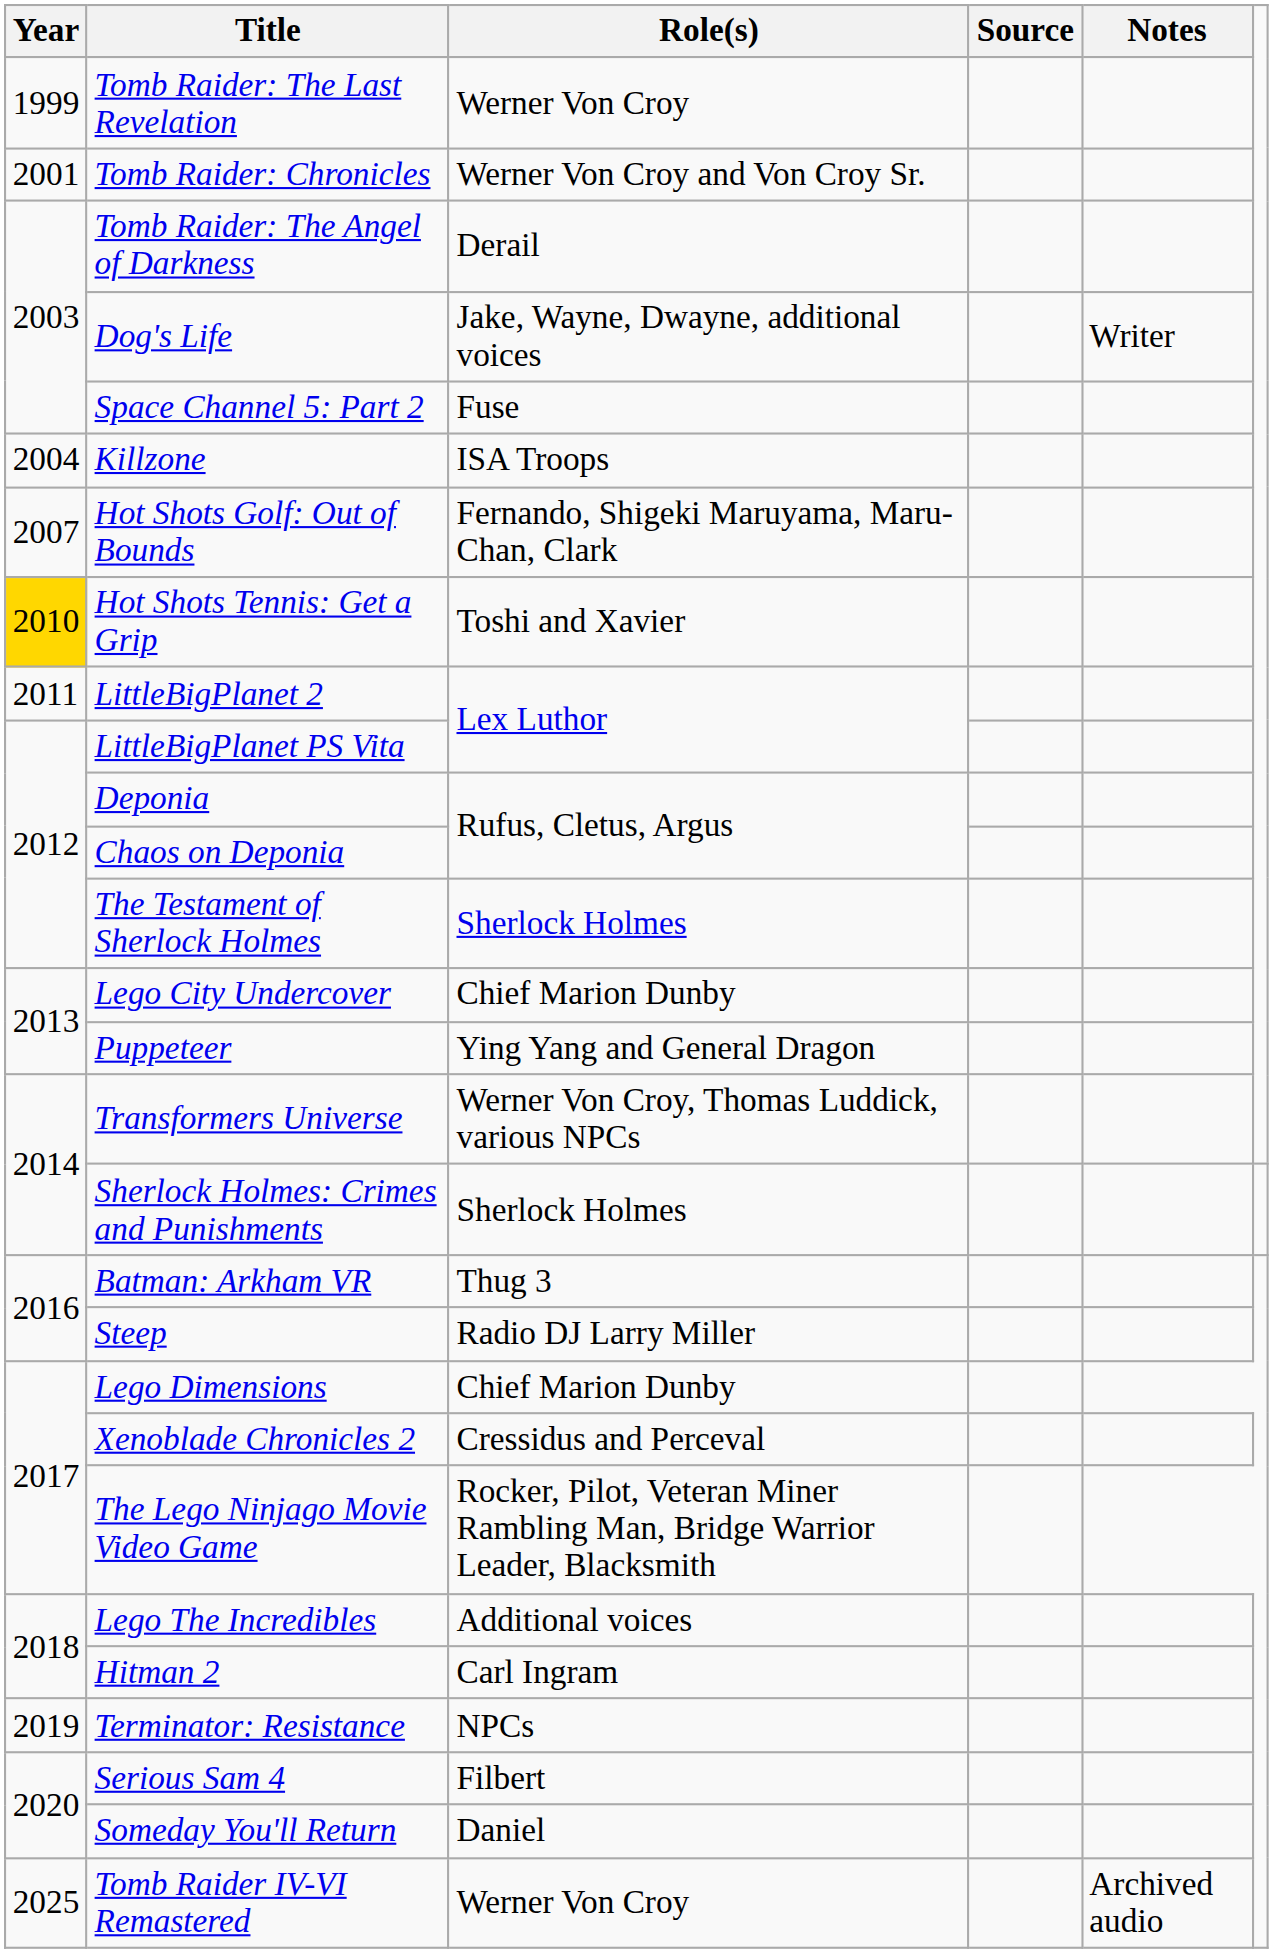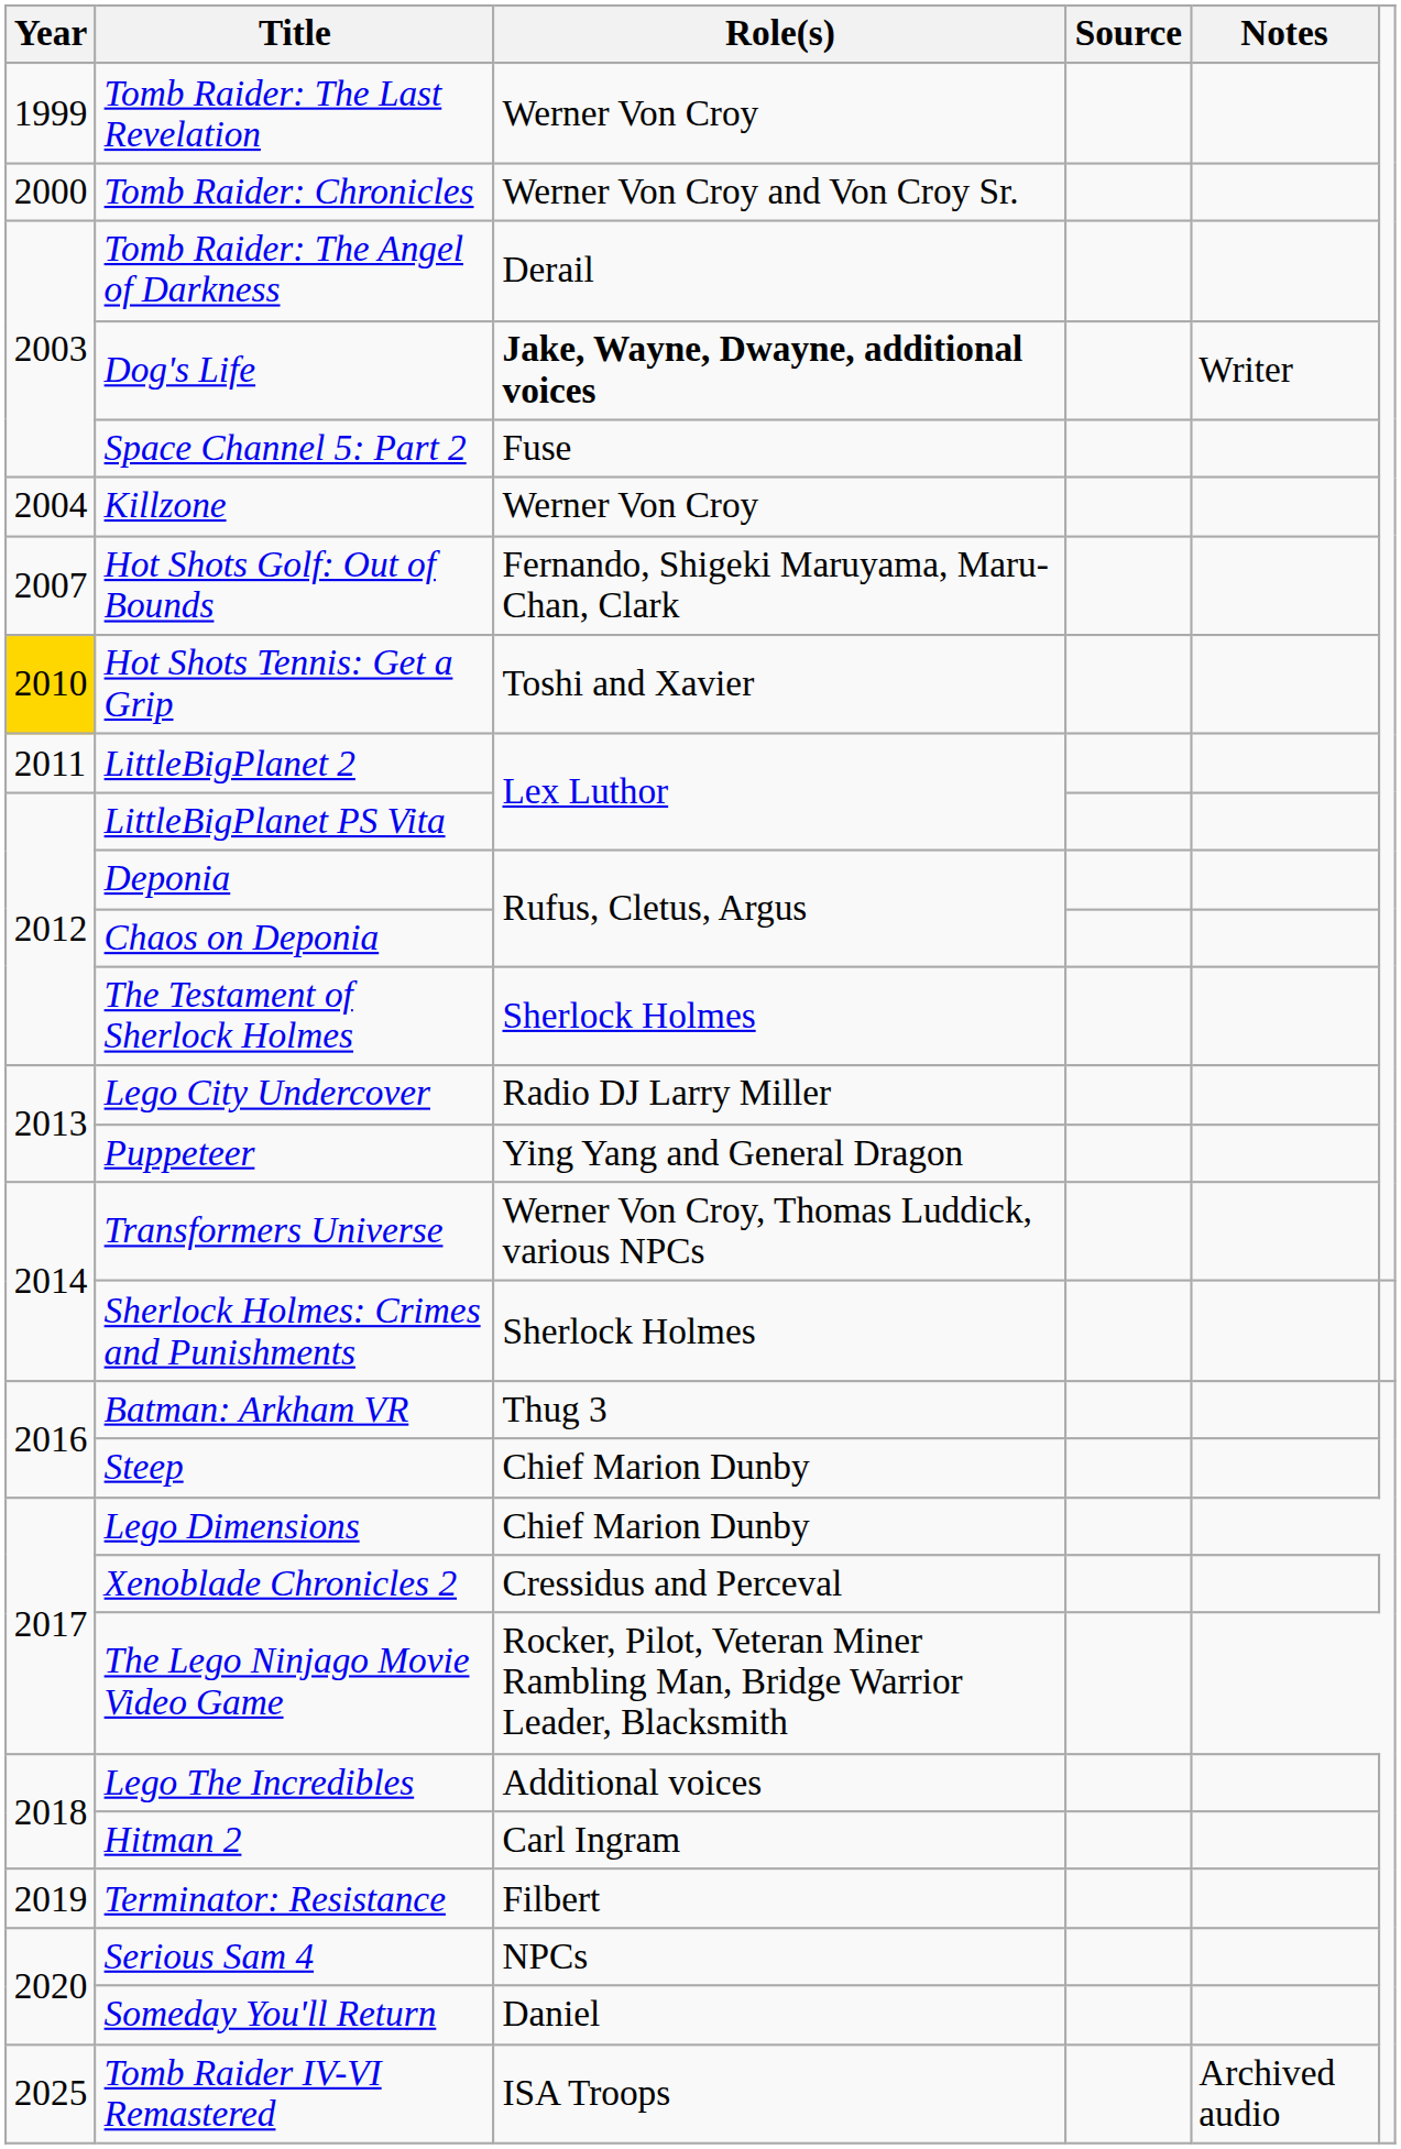 <table class="wikitable sortable">
 <tr>
 <th>Year</th>
 <th>Title</th>
 <th>Role(s)</th>
 <th>Source</th>
 <th>Notes</th>
 </tr>
 <tr>
 <td>1999</td>
 <td><em><a href='#'>Tomb Raider: The Last Revelation</a></em></td>
 <td>Werner Von Croy</td>
 <td></td>
 <td></td>
 </tr>
 <tr>
-<td>2001</td>
+<td>2000</td>
 <td><em><a href='#'>Tomb Raider: Chronicles</a></em></td>
 <td>Werner Von Croy and Von Croy Sr.</td>
 <td></td>
 <td></td>
 </tr>
 <tr>
 <td rowspan="3">2003</td>
 <td><em><a href='#'>Tomb Raider: The Angel of Darkness</a></em></td>
 <td>Derail</td>
 <td></td>
 <td></td>
 </tr>
 <tr>
 <td><em><a href='#'>Dog's Life</a></em></td>
-<td>Jake, Wayne, Dwayne, additional voices</td>
+<td><strong>Jake, Wayne, Dwayne, additional voices</strong></td>
 <td></td>
 <td>Writer</td>
 </tr>
 <tr>
 <td><em><a href='#'>Space Channel 5: Part 2</a></em></td>
 <td>Fuse</td>
 <td></td>
 <td></td>
 </tr>
 <tr>
 <td>2004</td>
 <td><em><a href='#'>Killzone</a></em></td>
-<td>ISA Troops</td>
+<td>Werner Von Croy</td>
 <td></td>
 <td></td>
 </tr>
 <tr>
 <td>2007</td>
 <td><em><a href='#'>Hot Shots Golf: Out of Bounds</a></em></td>
 <td>Fernando, Shigeki Maruyama, Maru-Chan, Clark</td>
 <td></td>
 <td></td>
 </tr>
 <tr>
 <td style="background: gold;">2010</td>
 <td><em><a href='#'>Hot Shots Tennis: Get a Grip</a></em></td>
 <td>Toshi and Xavier</td>
 <td></td>
 <td></td>
 </tr>
 <tr>
 <td>2011</td>
 <td><em><a href='#'>LittleBigPlanet 2</a></em></td>
 <td rowspan="2"><a href='#'>Lex Luthor</a></td>
 <td></td>
 <td></td>
 </tr>
 <tr>
 <td rowspan="4">2012</td>
 <td><em><a href='#'>LittleBigPlanet PS Vita</a></em></td>
 <td></td>
 <td></td>
 </tr>
 <tr>
 <td><em><a href='#'>Deponia</a></em></td>
 <td rowspan="2">Rufus, Cletus, Argus</td>
 <td></td>
 <td></td>
 </tr>
 <tr>
 <td><em><a href='#'>Chaos on Deponia</a></em></td>
 <td></td>
 <td></td>
 </tr>
 <tr>
 <td data-sort-value="Testament of Sherlock Holmes, The"><em><a href='#'>The Testament of Sherlock Holmes</a></em></td>
 <td><a href='#'>Sherlock Holmes</a></td>
 <td></td>
 <td></td>
 </tr>
 <tr>
 <td rowspan="2">2013</td>
 <td><em><a href='#'>Lego City Undercover</a></em></td>
-<td>Chief Marion Dunby</td>
+<td>Radio DJ Larry Miller</td>
 <td></td>
 <td></td>
 </tr>
 <tr>
 <td><em><a href='#'>Puppeteer</a></em></td>
 <td>Ying Yang and General Dragon</td>
 <td></td>
 <td></td>
 </tr>
 <tr>
 <td rowspan="2">2014</td>
 <td><em><a href='#'>Transformers Universe</a></em></td>
 <td>Werner Von Croy, Thomas Luddick, various NPCs</td>
 <td></td>
 <td></td>
 </tr>
 <tr>
 <td><em><a href='#'>Sherlock Holmes: Crimes and Punishments</a></em></td>
 <td>Sherlock Holmes</td>
 <td></td>
 <td></td>
 <td></td>
 </tr>
 <tr>
 <td rowspan="2">2016</td>
 <td><em><a href='#'>Batman: Arkham VR</a></em></td>
 <td>Thug 3</td>
 <td></td>
 <td></td>
 </tr>
 <tr>
 <td><em><a href='#'>Steep</a></em></td>
-<td>Radio DJ Larry Miller</td>
+<td>Chief Marion Dunby</td>
 <td></td>
 <td></td>
 </tr>
 <tr>
 <td rowspan="3">2017</td>
 <td><em><a href='#'>Lego Dimensions</a></em></td>
 <td>Chief Marion Dunby</td>
 <td></td>
 </tr>
 <tr>
 <td><em><a href='#'>Xenoblade Chronicles 2</a></em></td>
 <td>Cressidus and Perceval</td>
 <td></td>
 <td></td>
 </tr>
 <tr>
 <td><em><a href='#'>The Lego Ninjago Movie Video Game</a></em></td>
 <td>Rocker, Pilot, Veteran Miner Rambling Man, Bridge Warrior Leader, Blacksmith</td>
 <td></td>
 </tr>
 <tr>
 <td rowspan="2">2018</td>
 <td><em><a href='#'>Lego The Incredibles</a></em></td>
 <td>Additional voices</td>
 <td></td>
 <td></td>
 </tr>
 <tr>
 <td><em><a href='#'>Hitman 2</a></em></td>
 <td>Carl Ingram</td>
 <td></td>
 <td></td>
 </tr>
 <tr>
 <td>2019</td>
 <td><em><a href='#'>Terminator: Resistance</a></em></td>
-<td>NPCs</td>
+<td>Filbert</td>
 <td></td>
 <td></td>
 </tr>
 <tr>
 <td rowspan="2">2020</td>
 <td><em><a href='#'>Serious Sam 4</a></em></td>
-<td>Filbert</td>
+<td>NPCs</td>
 <td></td>
 <td></td>
 </tr>
 <tr>
 <td><em><a href='#'>Someday You'll Return</a></em></td>
 <td>Daniel</td>
 <td></td>
 <td></td>
 </tr>
 <tr>
 <td>2025</td>
 <td><em><a href='#'>Tomb Raider IV-VI Remastered</a></em></td>
-<td>Werner Von Croy</td>
+<td>ISA Troops</td>
 <td></td>
 <td>Archived audio</td>
 </tr>
 </table>
